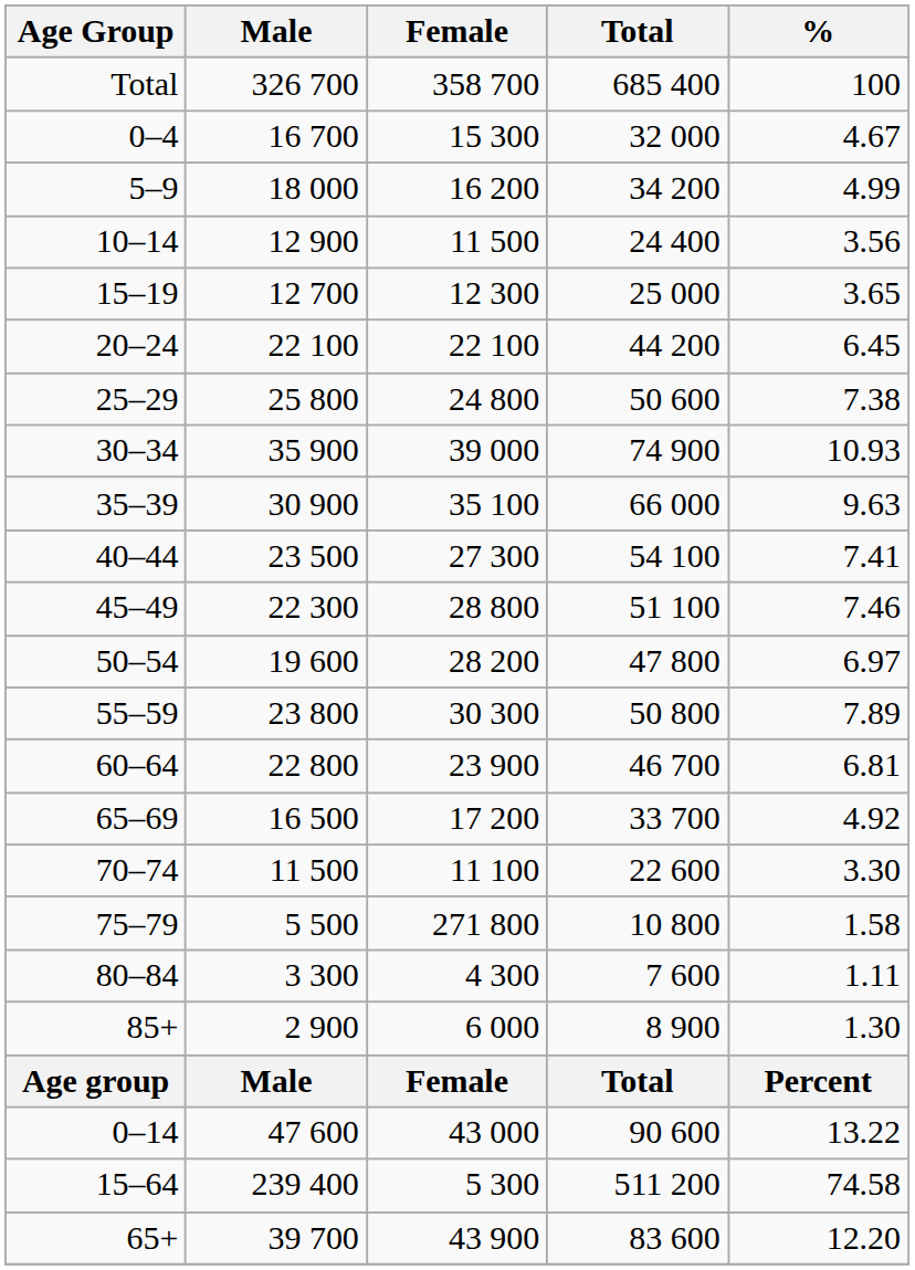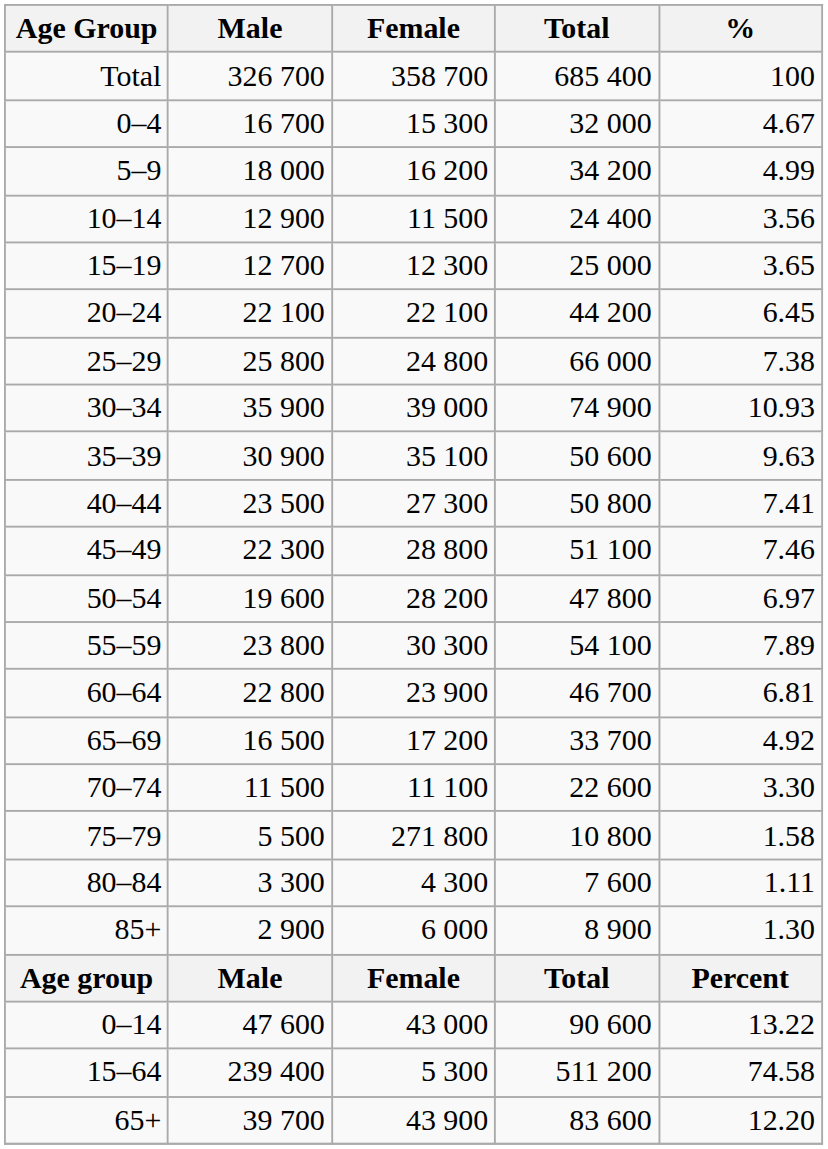 <table class="wikitable">
 <tr>
 <th width="80pt">Age Group</th>
 <th width="80pt">Male</th>
 <th width="80pt">Female</th>
 <th width="80pt">Total</th>
 <th width="80pt">%</th>
 </tr>
 <tr>
 <td align="right">Total</td>
 <td align="right">326 700</td>
 <td align="right">358 700</td>
 <td align="right">685 400</td>
 <td align="right">100</td>
 </tr>
 <tr>
 <td align="right">0–4</td>
 <td align="right">16 700</td>
 <td align="right">15 300</td>
 <td align="right">32 000</td>
 <td align="right">4.67</td>
 </tr>
 <tr>
 <td align="right">5–9</td>
 <td align="right">18 000</td>
 <td align="right">16 200</td>
 <td align="right">34 200</td>
 <td align="right">4.99</td>
 </tr>
 <tr>
 <td align="right">10–14</td>
 <td align="right">12 900</td>
 <td align="right">11 500</td>
 <td align="right">24 400</td>
 <td align="right">3.56</td>
 </tr>
 <tr>
 <td align="right">15–19</td>
 <td align="right">12 700</td>
 <td align="right">12 300</td>
 <td align="right">25 000</td>
 <td align="right">3.65</td>
 </tr>
 <tr>
 <td align="right">20–24</td>
 <td align="right">22 100</td>
 <td align="right">22 100</td>
 <td align="right">44 200</td>
 <td align="right">6.45</td>
 </tr>
 <tr>
 <td align="right">25–29</td>
 <td align="right">25 800</td>
 <td align="right">24 800</td>
-<td align="right">50 600</td>
+<td align="right">66 000</td>
 <td align="right">7.38</td>
 </tr>
 <tr>
 <td align="right">30–34</td>
 <td align="right">35 900</td>
 <td align="right">39 000</td>
 <td align="right">74 900</td>
 <td align="right">10.93</td>
 </tr>
 <tr>
 <td align="right">35–39</td>
 <td align="right">30 900</td>
 <td align="right">35 100</td>
-<td align="right">66 000</td>
+<td align="right">50 600</td>
 <td align="right">9.63</td>
 </tr>
 <tr>
 <td align="right">40–44</td>
 <td align="right">23 500</td>
 <td align="right">27 300</td>
-<td align="right">54 100</td>
+<td align="right">50 800</td>
 <td align="right">7.41</td>
 </tr>
 <tr>
 <td align="right">45–49</td>
 <td align="right">22 300</td>
 <td align="right">28 800</td>
 <td align="right">51 100</td>
 <td align="right">7.46</td>
 </tr>
 <tr>
 <td align="right">50–54</td>
 <td align="right">19 600</td>
 <td align="right">28 200</td>
 <td align="right">47 800</td>
 <td align="right">6.97</td>
 </tr>
 <tr>
 <td align="right">55–59</td>
 <td align="right">23 800</td>
 <td align="right">30 300</td>
-<td align="right">50 800</td>
+<td align="right">54 100</td>
 <td align="right">7.89</td>
 </tr>
 <tr>
 <td align="right">60–64</td>
 <td align="right">22 800</td>
 <td align="right">23 900</td>
 <td align="right">46 700</td>
 <td align="right">6.81</td>
 </tr>
 <tr>
 <td align="right">65–69</td>
 <td align="right">16 500</td>
 <td align="right">17 200</td>
 <td align="right">33 700</td>
 <td align="right">4.92</td>
 </tr>
 <tr>
 <td align="right">70–74</td>
 <td align="right">11 500</td>
 <td align="right">11 100</td>
 <td align="right">22 600</td>
 <td align="right">3.30</td>
 </tr>
 <tr>
 <td align="right">75–79</td>
 <td align="right">5 500</td>
 <td align="right">271 800</td>
 <td align="right">10 800</td>
 <td align="right">1.58</td>
 </tr>
 <tr>
 <td align="right">80–84</td>
 <td align="right">3 300</td>
 <td align="right">4 300</td>
 <td align="right">7 600</td>
 <td align="right">1.11</td>
 </tr>
 <tr>
 <td align="right">85+</td>
 <td align="right">2 900</td>
 <td align="right">6 000</td>
 <td align="right">8 900</td>
 <td align="right">1.30</td>
 </tr>
 <tr>
 <th width="50">Age group</th>
 <th width="80pt">Male</th>
 <th width="80">Female</th>
 <th width="80">Total</th>
 <th width="50">Percent</th>
 </tr>
 <tr>
 <td align="right">0–14</td>
 <td align="right">47 600</td>
 <td align="right">43 000</td>
 <td align="right">90 600</td>
 <td align="right">13.22</td>
 </tr>
 <tr>
 <td align="right">15–64</td>
 <td align="right">239 400</td>
 <td align="right">5 300</td>
 <td align="right">511 200</td>
 <td align="right">74.58</td>
 </tr>
 <tr>
 <td align="right">65+</td>
 <td align="right">39 700</td>
 <td align="right">43 900</td>
 <td align="right">83 600</td>
 <td align="right">12.20</td>
 </tr>
 <tr>
 </tr>
 </table>
